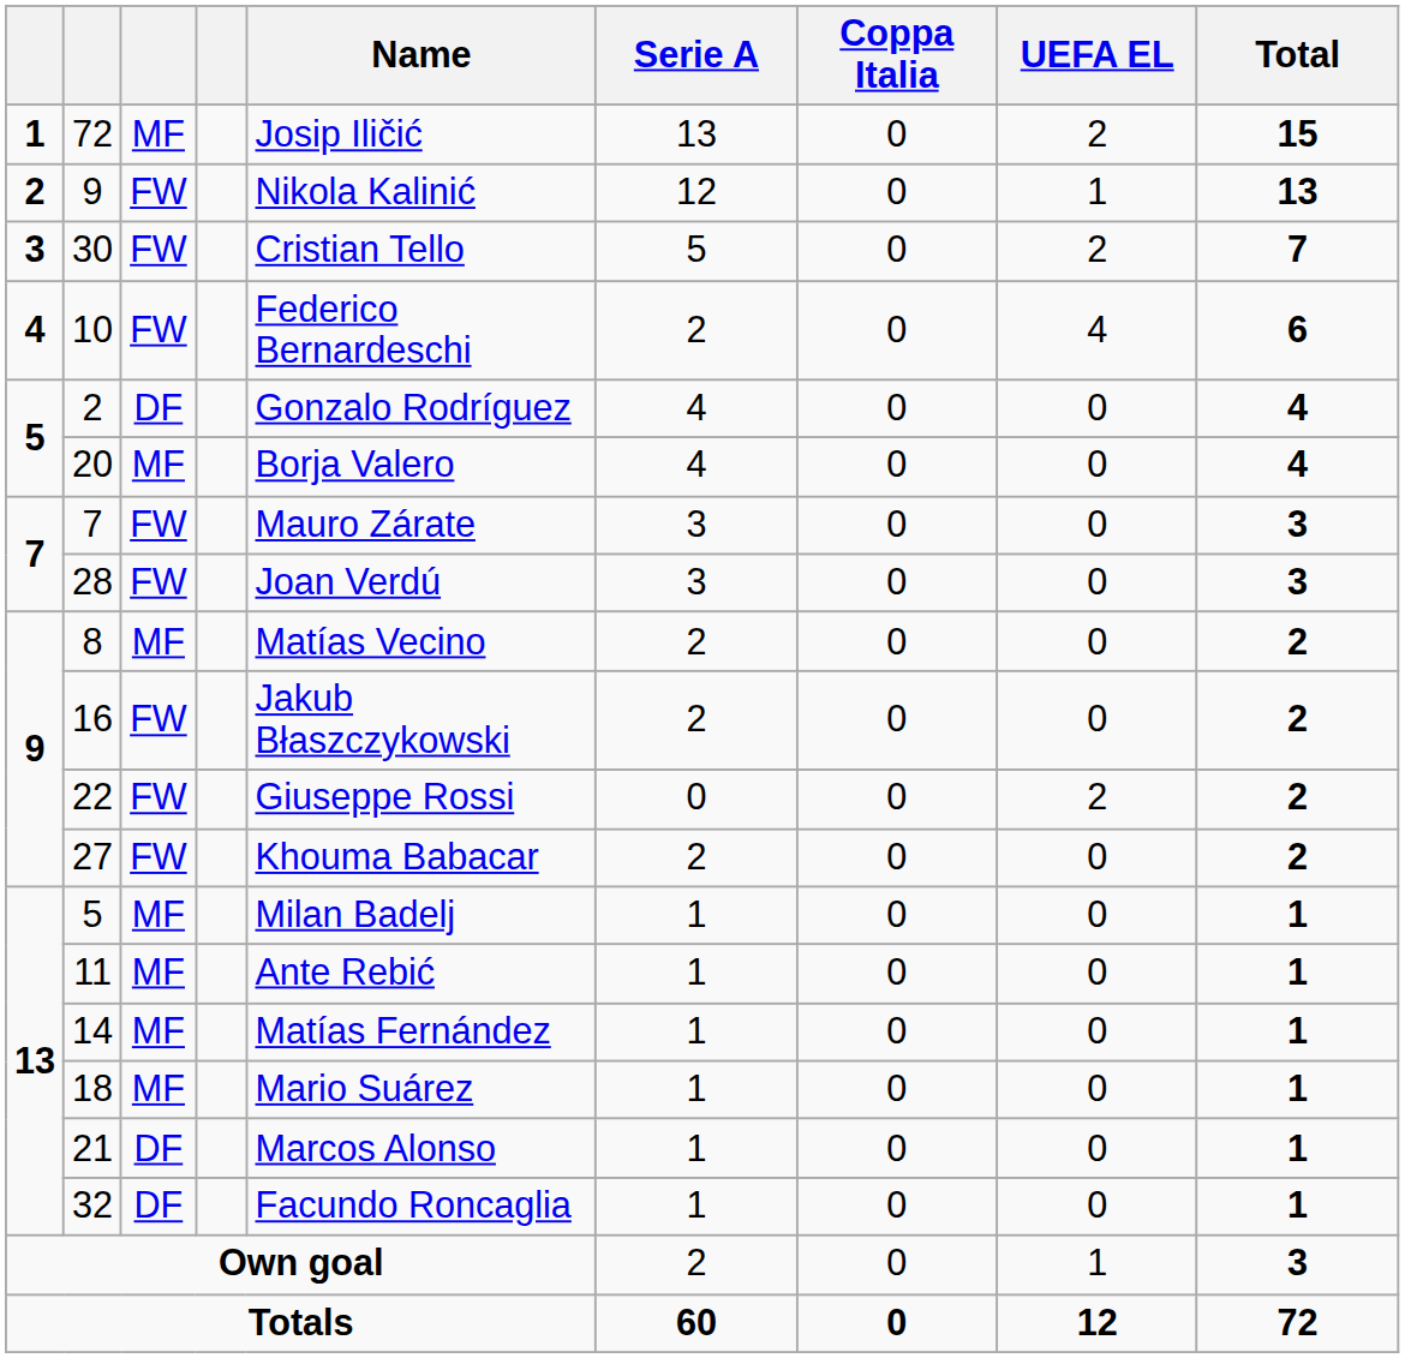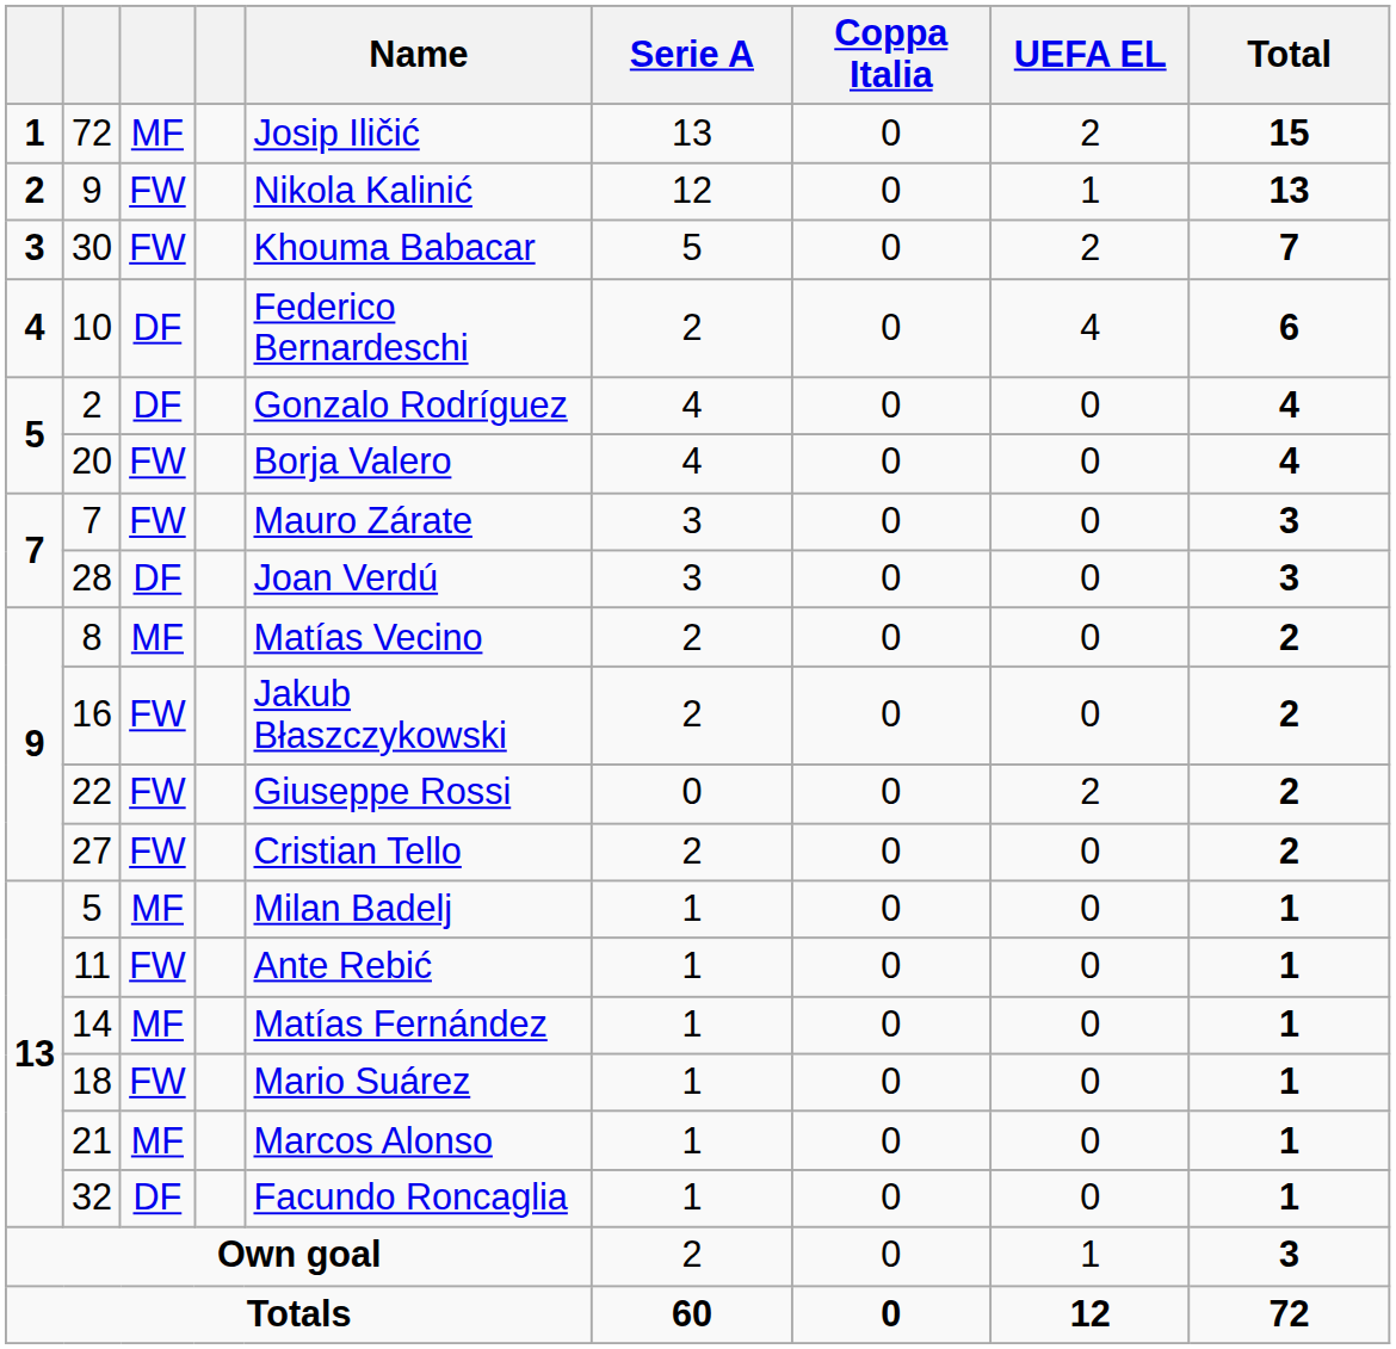 <table class="wikitable" style="text-align:center">
 <tr>
 <th width=15></th>
 <th width=15></th>
 <th width=15></th>
 <th width=15></th>
 <th width=145>Name</th>
 <th width=80><a href='#'>Serie A</a></th>
 <th width=80><a href='#'>Coppa Italia</a></th>
 <th width=80><a href='#'>UEFA EL</a></th>
 <th width=80>Total</th>
 </tr>
 <tr>
 <td><strong>1</strong></td>
 <td>72</td>
 <td><a href='#'>MF</a></td>
 <td></td>
 <td align=left><a href='#'>Josip Iličić</a></td>
 <td>13</td>
 <td>0</td>
 <td>2</td>
 <td><strong>15</strong></td>
 </tr>
 <tr>
 <td><strong>2</strong></td>
 <td>9</td>
 <td><a href='#'>FW</a></td>
 <td></td>
 <td align=left><a href='#'>Nikola Kalinić</a></td>
 <td>12</td>
 <td>0</td>
 <td>1</td>
 <td><strong>13</strong></td>
 </tr>
 <tr>
 <td><strong>3</strong></td>
 <td>30</td>
 <td><a href='#'>FW</a></td>
 <td></td>
-<td align=left><a href='#'>Cristian Tello</a></td>
+<td align=left><a href='#'>Khouma Babacar</a></td>
 <td>5</td>
 <td>0</td>
 <td>2</td>
 <td><strong>7</strong></td>
 </tr>
 <tr>
 <td><strong>4</strong></td>
 <td>10</td>
-<td><a href='#'>FW</a></td>
+<td><a href='#'>DF</a></td>
 <td></td>
 <td align=left><a href='#'>Federico Bernardeschi</a></td>
 <td>2</td>
 <td>0</td>
 <td>4</td>
 <td><strong>6</strong></td>
 </tr>
 <tr>
 <td rowspan=2><strong>5</strong></td>
 <td>2</td>
 <td><a href='#'>DF</a></td>
 <td></td>
 <td align=left><a href='#'>Gonzalo Rodríguez</a></td>
 <td>4</td>
 <td>0</td>
 <td>0</td>
 <td><strong>4</strong></td>
 </tr>
 <tr>
 <td>20</td>
-<td><a href='#'>MF</a></td>
+<td><a href='#'>FW</a></td>
 <td></td>
 <td align=left><a href='#'>Borja Valero</a></td>
 <td>4</td>
 <td>0</td>
 <td>0</td>
 <td><strong>4</strong></td>
 </tr>
 <tr>
 <td rowspan=2><strong>7</strong></td>
 <td>7</td>
 <td><a href='#'>FW</a></td>
 <td></td>
 <td align=left><a href='#'>Mauro Zárate</a></td>
 <td>3</td>
 <td>0</td>
 <td>0</td>
 <td><strong>3</strong></td>
 </tr>
 <tr>
 <td>28</td>
-<td><a href='#'>FW</a></td>
+<td><a href='#'>DF</a></td>
 <td></td>
 <td align=left><a href='#'>Joan Verdú</a></td>
 <td>3</td>
 <td>0</td>
 <td>0</td>
 <td><strong>3</strong></td>
 </tr>
 <tr>
 <td rowspan=4><strong>9</strong></td>
 <td>8</td>
 <td><a href='#'>MF</a></td>
 <td></td>
 <td align=left><a href='#'>Matías Vecino</a></td>
 <td>2</td>
 <td>0</td>
 <td>0</td>
 <td><strong>2</strong></td>
 </tr>
 <tr>
 <td>16</td>
 <td><a href='#'>FW</a></td>
 <td></td>
 <td align=left><a href='#'>Jakub Błaszczykowski</a></td>
 <td>2</td>
 <td>0</td>
 <td>0</td>
 <td><strong>2</strong></td>
 </tr>
 <tr>
 <td>22</td>
 <td><a href='#'>FW</a></td>
 <td></td>
 <td align=left><a href='#'>Giuseppe Rossi</a></td>
 <td>0</td>
 <td>0</td>
 <td>2</td>
 <td><strong>2</strong></td>
 </tr>
 <tr>
 <td>27</td>
 <td><a href='#'>FW</a></td>
 <td></td>
-<td align=left><a href='#'>Khouma Babacar</a></td>
+<td align=left><a href='#'>Cristian Tello</a></td>
 <td>2</td>
 <td>0</td>
 <td>0</td>
 <td><strong>2</strong></td>
 </tr>
 <tr>
 <td rowspan=6><strong>13</strong></td>
 <td>5</td>
 <td><a href='#'>MF</a></td>
 <td></td>
 <td align=left><a href='#'>Milan Badelj</a></td>
 <td>1</td>
 <td>0</td>
 <td>0</td>
 <td><strong>1</strong></td>
 </tr>
 <tr>
 <td>11</td>
-<td><a href='#'>MF</a></td>
+<td><a href='#'>FW</a></td>
 <td></td>
 <td align=left><a href='#'>Ante Rebić</a></td>
 <td>1</td>
 <td>0</td>
 <td>0</td>
 <td><strong>1</strong></td>
 </tr>
 <tr>
 <td>14</td>
 <td><a href='#'>MF</a></td>
 <td></td>
 <td align=left><a href='#'>Matías Fernández</a></td>
 <td>1</td>
 <td>0</td>
 <td>0</td>
 <td><strong>1</strong></td>
 </tr>
 <tr>
 <td>18</td>
-<td><a href='#'>MF</a></td>
+<td><a href='#'>FW</a></td>
 <td></td>
 <td align=left><a href='#'>Mario Suárez</a></td>
 <td>1</td>
 <td>0</td>
 <td>0</td>
 <td><strong>1</strong></td>
 </tr>
 <tr>
 <td>21</td>
-<td><a href='#'>DF</a></td>
+<td><a href='#'>MF</a></td>
 <td></td>
 <td align=left><a href='#'>Marcos Alonso</a></td>
 <td>1</td>
 <td>0</td>
 <td>0</td>
 <td><strong>1</strong></td>
 </tr>
 <tr>
 <td>32</td>
 <td><a href='#'>DF</a></td>
 <td></td>
 <td align=left><a href='#'>Facundo Roncaglia</a></td>
 <td>1</td>
 <td>0</td>
 <td>0</td>
 <td><strong>1</strong></td>
 </tr>
 <tr>
 <td colspan=5><strong>Own goal</strong></td>
 <td>2</td>
 <td>0</td>
 <td>1</td>
 <td><strong>3</strong></td>
 </tr>
 <tr>
 <td colspan=5><strong>Totals</strong></td>
 <td><strong>60</strong></td>
 <td><strong>0</strong></td>
 <td><strong>12</strong></td>
 <td><strong>72</strong></td>
 </tr>
 </table>
